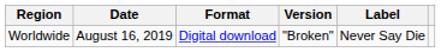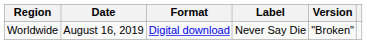 <table class="wikitable plainrowheaders">
 <tr>
 <th>Region</th>
 <th>Date</th>
 <th>Format</th>
+<th>Label</th>
 <th>Version</th>
-<th>Label</th>
 <th></th>
 </tr>
 <tr>
 <td scope="row">Worldwide</td>
 <td>August 16, 2019</td>
 <td><a href='#'>Digital download</a></td>
+<td>Never Say Die</td>
 <td>"Broken"</td>
-<td>Never Say Die</td>
 <td></td>
 </tr>
 </table>
